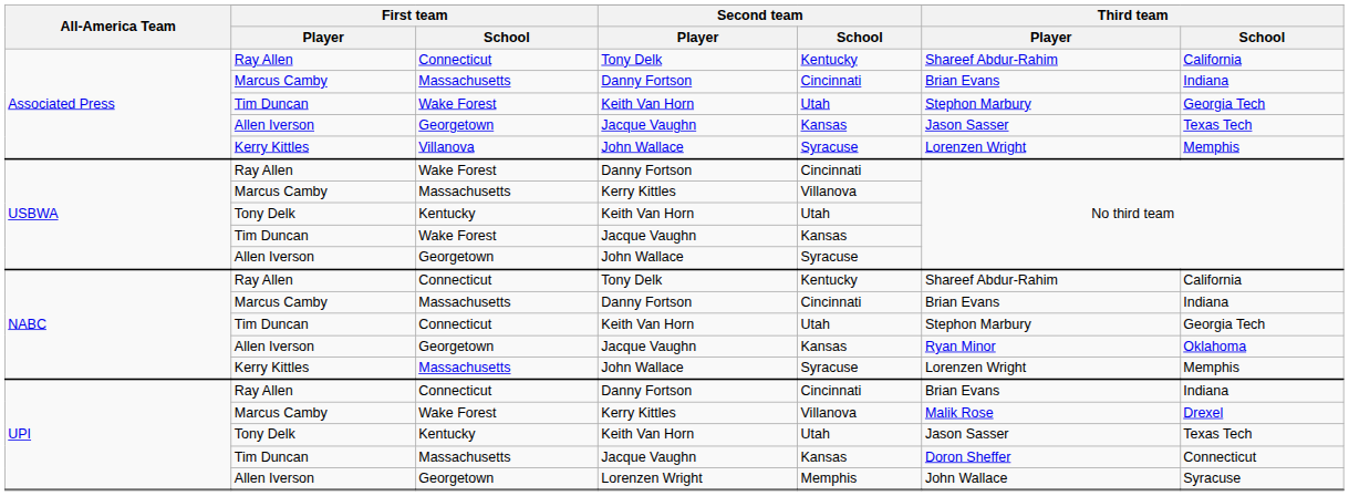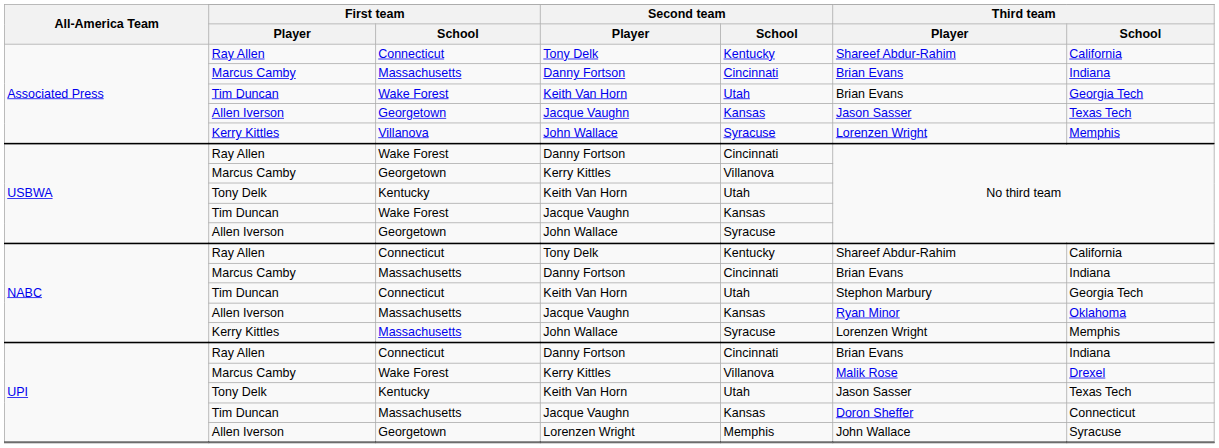 <table class="wikitable" style="width:98%;">
 <tr>
 <th rowspan=3>All-America Team</th>
 </tr>
 <tr>
 <th colspan=2>First team</th>
 <th colspan=2>Second team</th>
 <th colspan=2>Third team</th>
 </tr>
 <tr>
 <th>Player</th>
 <th>School</th>
 <th>Player</th>
 <th>School</th>
 <th>Player</th>
 <th>School</th>
 </tr>
 <tr>
 <td rowspan=5><a href='#'>Associated Press</a></td>
 <td><a href='#'>Ray Allen</a></td>
 <td><a href='#'>Connecticut</a></td>
 <td><a href='#'>Tony Delk</a></td>
 <td><a href='#'>Kentucky</a></td>
 <td><a href='#'>Shareef Abdur-Rahim</a></td>
 <td><a href='#'>California</a></td>
 </tr>
 <tr>
 <td><a href='#'>Marcus Camby</a></td>
 <td><a href='#'>Massachusetts</a></td>
 <td><a href='#'>Danny Fortson</a></td>
 <td><a href='#'>Cincinnati</a></td>
 <td><a href='#'>Brian Evans</a></td>
 <td><a href='#'>Indiana</a></td>
 </tr>
 <tr>
 <td><a href='#'>Tim Duncan</a></td>
 <td><a href='#'>Wake Forest</a></td>
 <td><a href='#'>Keith Van Horn</a></td>
 <td><a href='#'>Utah</a></td>
-<td><a href='#'>Stephon Marbury</a></td>
+<td>Brian Evans</td>
 <td><a href='#'>Georgia Tech</a></td>
 </tr>
 <tr>
 <td><a href='#'>Allen Iverson</a></td>
 <td><a href='#'>Georgetown</a></td>
 <td><a href='#'>Jacque Vaughn</a></td>
 <td><a href='#'>Kansas</a></td>
 <td><a href='#'>Jason Sasser</a></td>
 <td><a href='#'>Texas Tech</a></td>
 </tr>
 <tr>
 <td><a href='#'>Kerry Kittles</a></td>
 <td><a href='#'>Villanova</a></td>
 <td><a href='#'>John Wallace</a></td>
 <td><a href='#'>Syracuse</a></td>
 <td><a href='#'>Lorenzen Wright</a></td>
 <td><a href='#'>Memphis</a></td>
 </tr>
 <tr style = "border-top:2px solid black;">
 <td rowspan=5><a href='#'>USBWA</a></td>
 <td>Ray Allen</td>
 <td>Wake Forest</td>
 <td>Danny Fortson</td>
 <td>Cincinnati</td>
 <td rowspan=5 colspan=3 align=center>No third team</td>
 </tr>
 <tr>
 <td>Marcus Camby</td>
-<td>Massachusetts</td>
+<td>Georgetown</td>
 <td>Kerry Kittles</td>
 <td>Villanova</td>
 </tr>
 <tr>
 <td>Tony Delk</td>
 <td>Kentucky</td>
 <td>Keith Van Horn</td>
 <td>Utah</td>
 </tr>
 <tr>
 <td>Tim Duncan</td>
 <td>Wake Forest</td>
 <td>Jacque Vaughn</td>
 <td>Kansas</td>
 </tr>
 <tr>
 <td>Allen Iverson</td>
 <td>Georgetown</td>
 <td>John Wallace</td>
 <td>Syracuse</td>
 </tr>
 <tr style = "border-top:2px solid black;">
 <td rowspan=5><a href='#'>NABC</a></td>
 <td>Ray Allen</td>
 <td>Connecticut</td>
 <td>Tony Delk</td>
 <td>Kentucky</td>
 <td>Shareef Abdur-Rahim</td>
 <td>California</td>
 </tr>
 <tr>
 <td>Marcus Camby</td>
 <td>Massachusetts</td>
 <td>Danny Fortson</td>
 <td>Cincinnati</td>
 <td>Brian Evans</td>
 <td>Indiana</td>
 </tr>
 <tr>
 <td>Tim Duncan</td>
 <td>Connecticut</td>
 <td>Keith Van Horn</td>
 <td>Utah</td>
 <td>Stephon Marbury</td>
 <td>Georgia Tech</td>
 </tr>
 <tr>
 <td>Allen Iverson</td>
-<td>Georgetown</td>
+<td>Massachusetts</td>
 <td>Jacque Vaughn</td>
 <td>Kansas</td>
 <td><a href='#'>Ryan Minor</a></td>
 <td><a href='#'>Oklahoma</a></td>
 </tr>
 <tr>
 <td>Kerry Kittles</td>
 <td><a href='#'>Massachusetts</a></td>
 <td>John Wallace</td>
 <td>Syracuse</td>
 <td>Lorenzen Wright</td>
 <td>Memphis</td>
 </tr>
 <tr style = "border-top:2px solid black;">
 <td rowspan=5><a href='#'>UPI</a></td>
 <td>Ray Allen</td>
 <td>Connecticut</td>
 <td>Danny Fortson</td>
 <td>Cincinnati</td>
 <td>Brian Evans</td>
 <td>Indiana</td>
 </tr>
 <tr>
 <td>Marcus Camby</td>
 <td>Wake Forest</td>
 <td>Kerry Kittles</td>
 <td>Villanova</td>
 <td><a href='#'>Malik Rose</a></td>
 <td><a href='#'>Drexel</a></td>
 </tr>
 <tr>
 <td>Tony Delk</td>
 <td>Kentucky</td>
 <td>Keith Van Horn</td>
 <td>Utah</td>
 <td>Jason Sasser</td>
 <td>Texas Tech</td>
 </tr>
 <tr>
 <td>Tim Duncan</td>
 <td>Massachusetts</td>
 <td>Jacque Vaughn</td>
 <td>Kansas</td>
 <td><a href='#'>Doron Sheffer</a></td>
 <td>Connecticut</td>
 </tr>
 <tr>
 <td>Allen Iverson</td>
 <td>Georgetown</td>
 <td>Lorenzen Wright</td>
 <td>Memphis</td>
 <td>John Wallace</td>
 <td>Syracuse</td>
 </tr>
 <tr style = "border-top:2px solid black;">
 </tr>
 </table>
